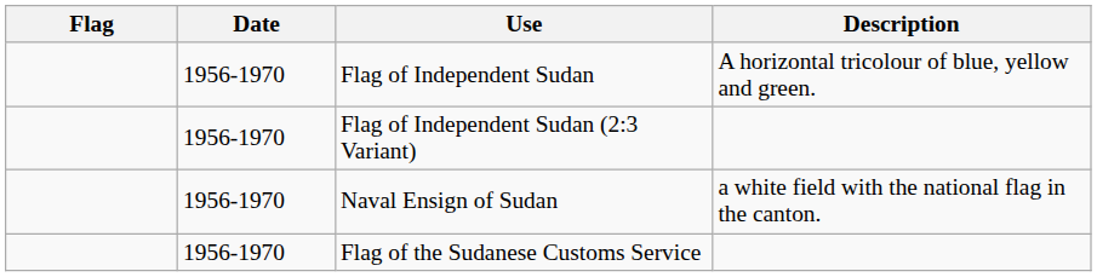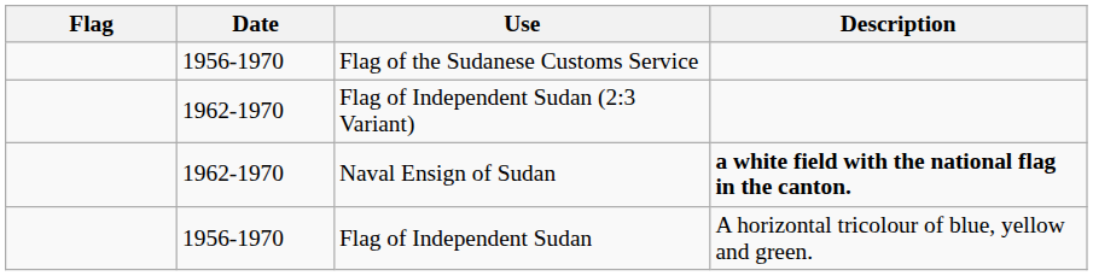 <table class="wikitable">
 <tr>
 <th style="width:110px;">Flag</th>
 <th style="width:100px;">Date</th>
 <th style="width:250px;">Use</th>
 <th style="width:250px;">Description</th>
 </tr>
 <tr>
 <td></td>
 <td>1956-1970</td>
-<td>Flag of Independent Sudan</td>
-<td>A horizontal tricolour of blue, yellow and green.</td>
+<td>Flag of the Sudanese Customs Service</td>
+<td></td>
 </tr>
 <tr>
 <td></td>
-<td>1956-1970</td>
+<td>1962-1970</td>
 <td>Flag of Independent Sudan (2:3 Variant)</td>
 <td></td>
 </tr>
 <tr>
 <td></td>
-<td>1956-1970</td>
+<td>1962-1970</td>
 <td>Naval Ensign of Sudan</td>
-<td>a white field with the national flag in the canton.</td>
+<td><strong>a white field with the national flag in the canton.</strong></td>
 </tr>
 <tr>
 <td></td>
 <td>1956-1970</td>
-<td>Flag of the Sudanese Customs Service</td>
-<td></td>
+<td>Flag of Independent Sudan</td>
+<td>A horizontal tricolour of blue, yellow and green.</td>
 </tr>
 </table>
